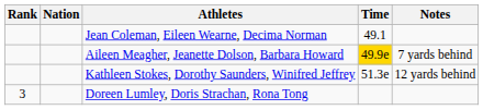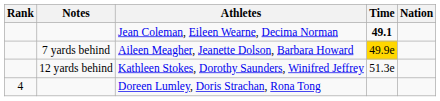 <table class="wikitable sortable" style="text-align:center">
 <tr>
 <th>Rank</th>
-<th>Nation</th>
+<th>Notes</th>
 <th>Athletes</th>
 <th>Time</th>
-<th>Notes</th>
+<th>Nation</th>
 </tr>
 <tr>
 <td></td>
+<td></td>
+<td align=left><a href='#'>Jean Coleman</a>, <a href='#'>Eileen Wearne</a>, <a href='#'>Decima Norman</a></td>
+<td><strong>49.1</strong></td>
 <td align=left></td>
-<td align=left><a href='#'>Jean Coleman</a>, <a href='#'>Eileen Wearne</a>, <a href='#'>Decima Norman</a></td>
-<td>49.1</td>
-<td></td>
 </tr>
 <tr>
 <td></td>
-<td align=left></td>
+<td>7 yards behind</td>
 <td align=left><a href='#'>Aileen Meagher</a>, <a href='#'>Jeanette Dolson</a>, <a href='#'>Barbara Howard</a></td>
 <td style="background: gold;">49.9e</td>
-<td>7 yards behind</td>
+<td align=left></td>
 </tr>
 <tr>
 <td></td>
-<td align=left></td>
+<td>12 yards behind</td>
 <td align=left><a href='#'>Kathleen Stokes</a>, <a href='#'>Dorothy Saunders</a>, <a href='#'>Winifred Jeffrey</a></td>
 <td>51.3e</td>
-<td>12 yards behind</td>
+<td align=left></td>
 </tr>
 <tr>
-<td>3</td>
-<td align=left></td>
+<td>4</td>
+<td></td>
 <td align=left><a href='#'>Doreen Lumley</a>, <a href='#'>Doris Strachan</a>, <a href='#'>Rona Tong</a></td>
 <td></td>
-<td></td>
+<td align=left></td>
 </tr>
 </table>
